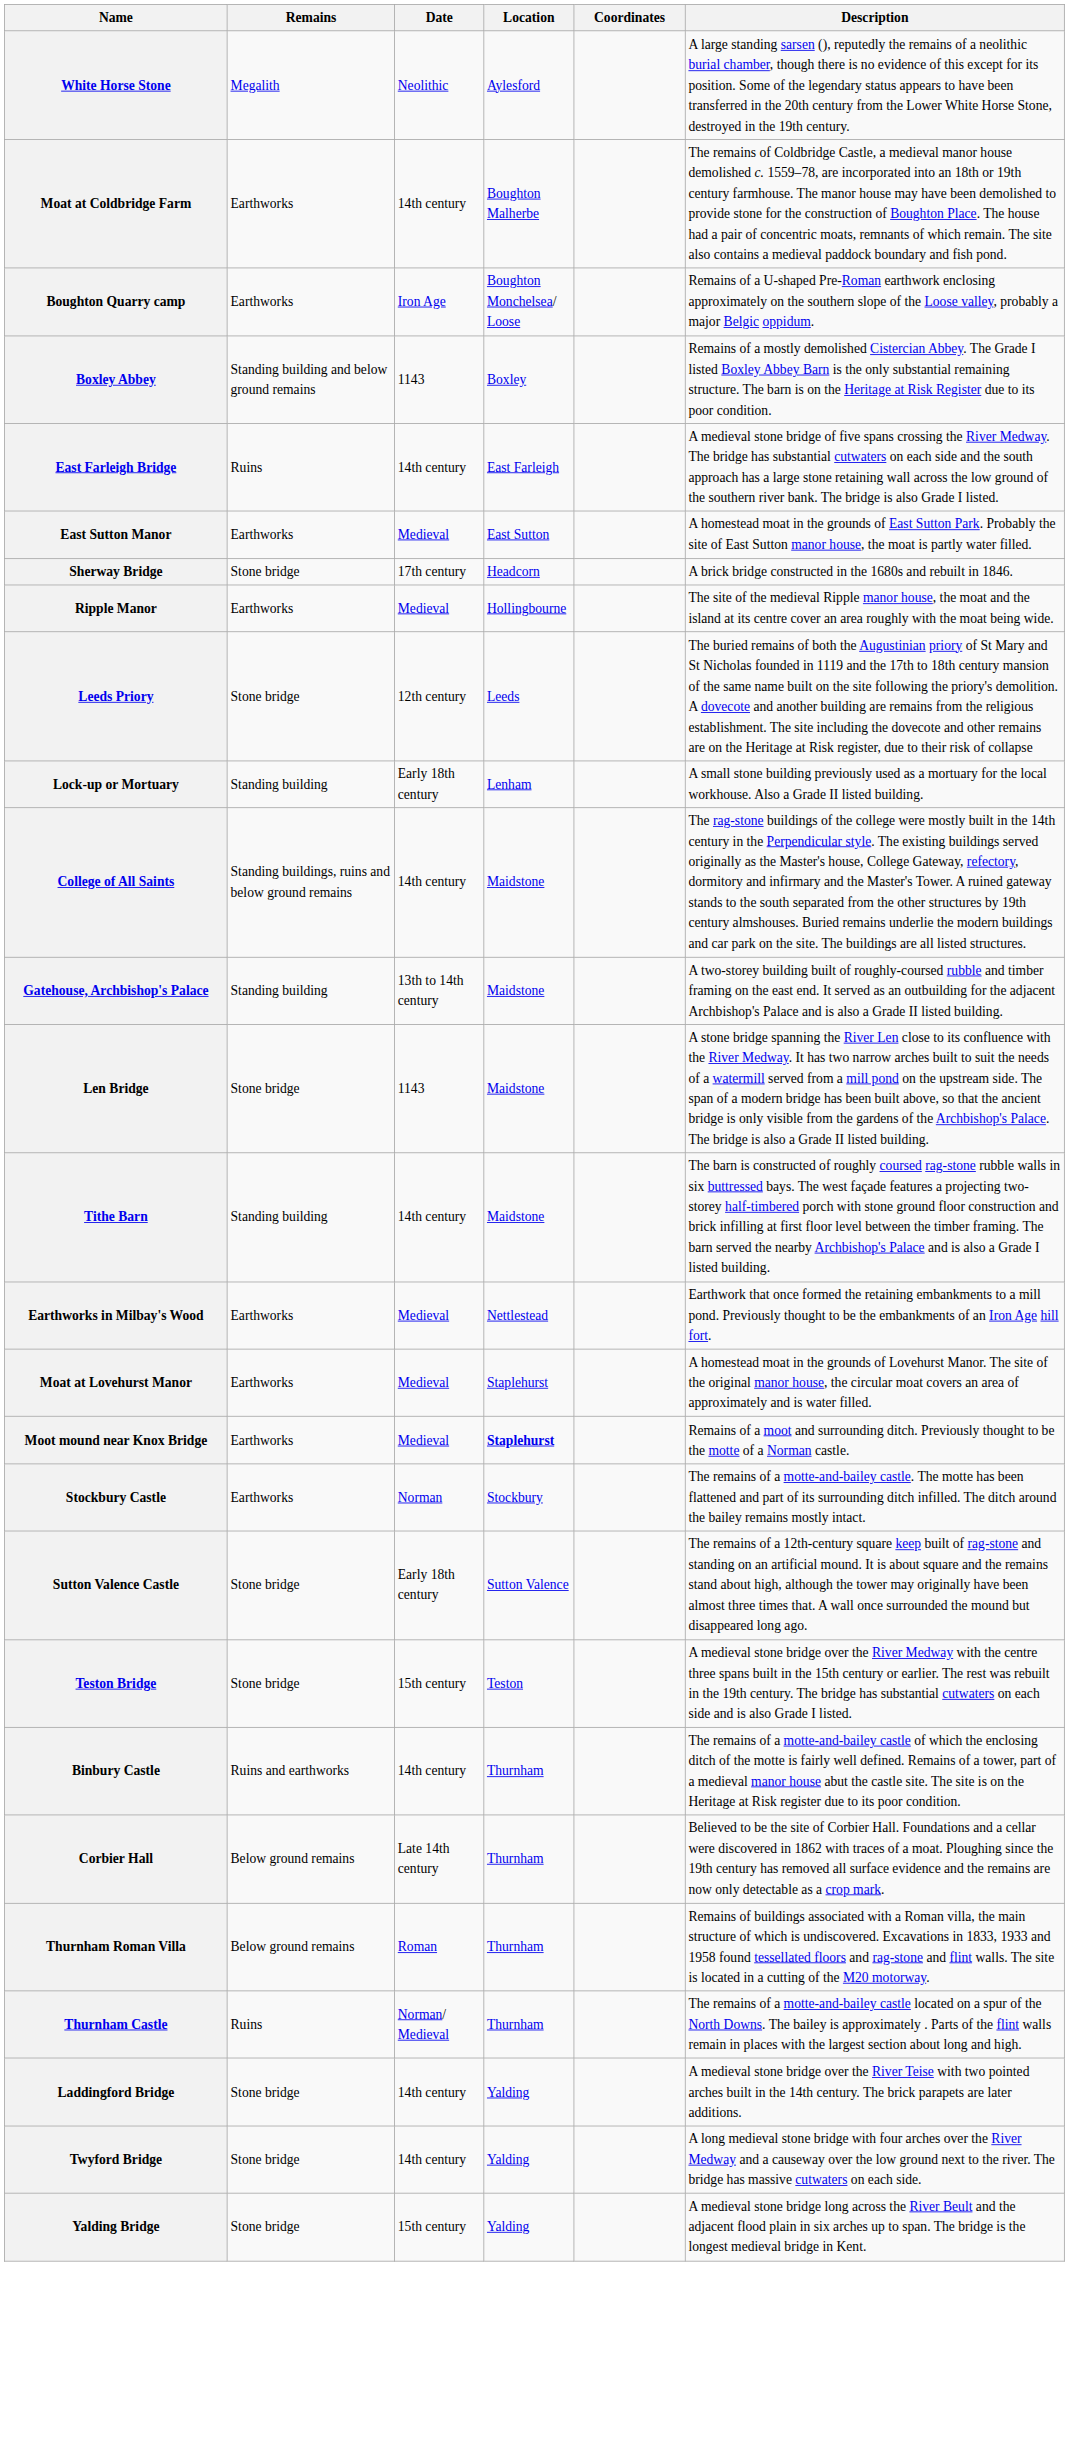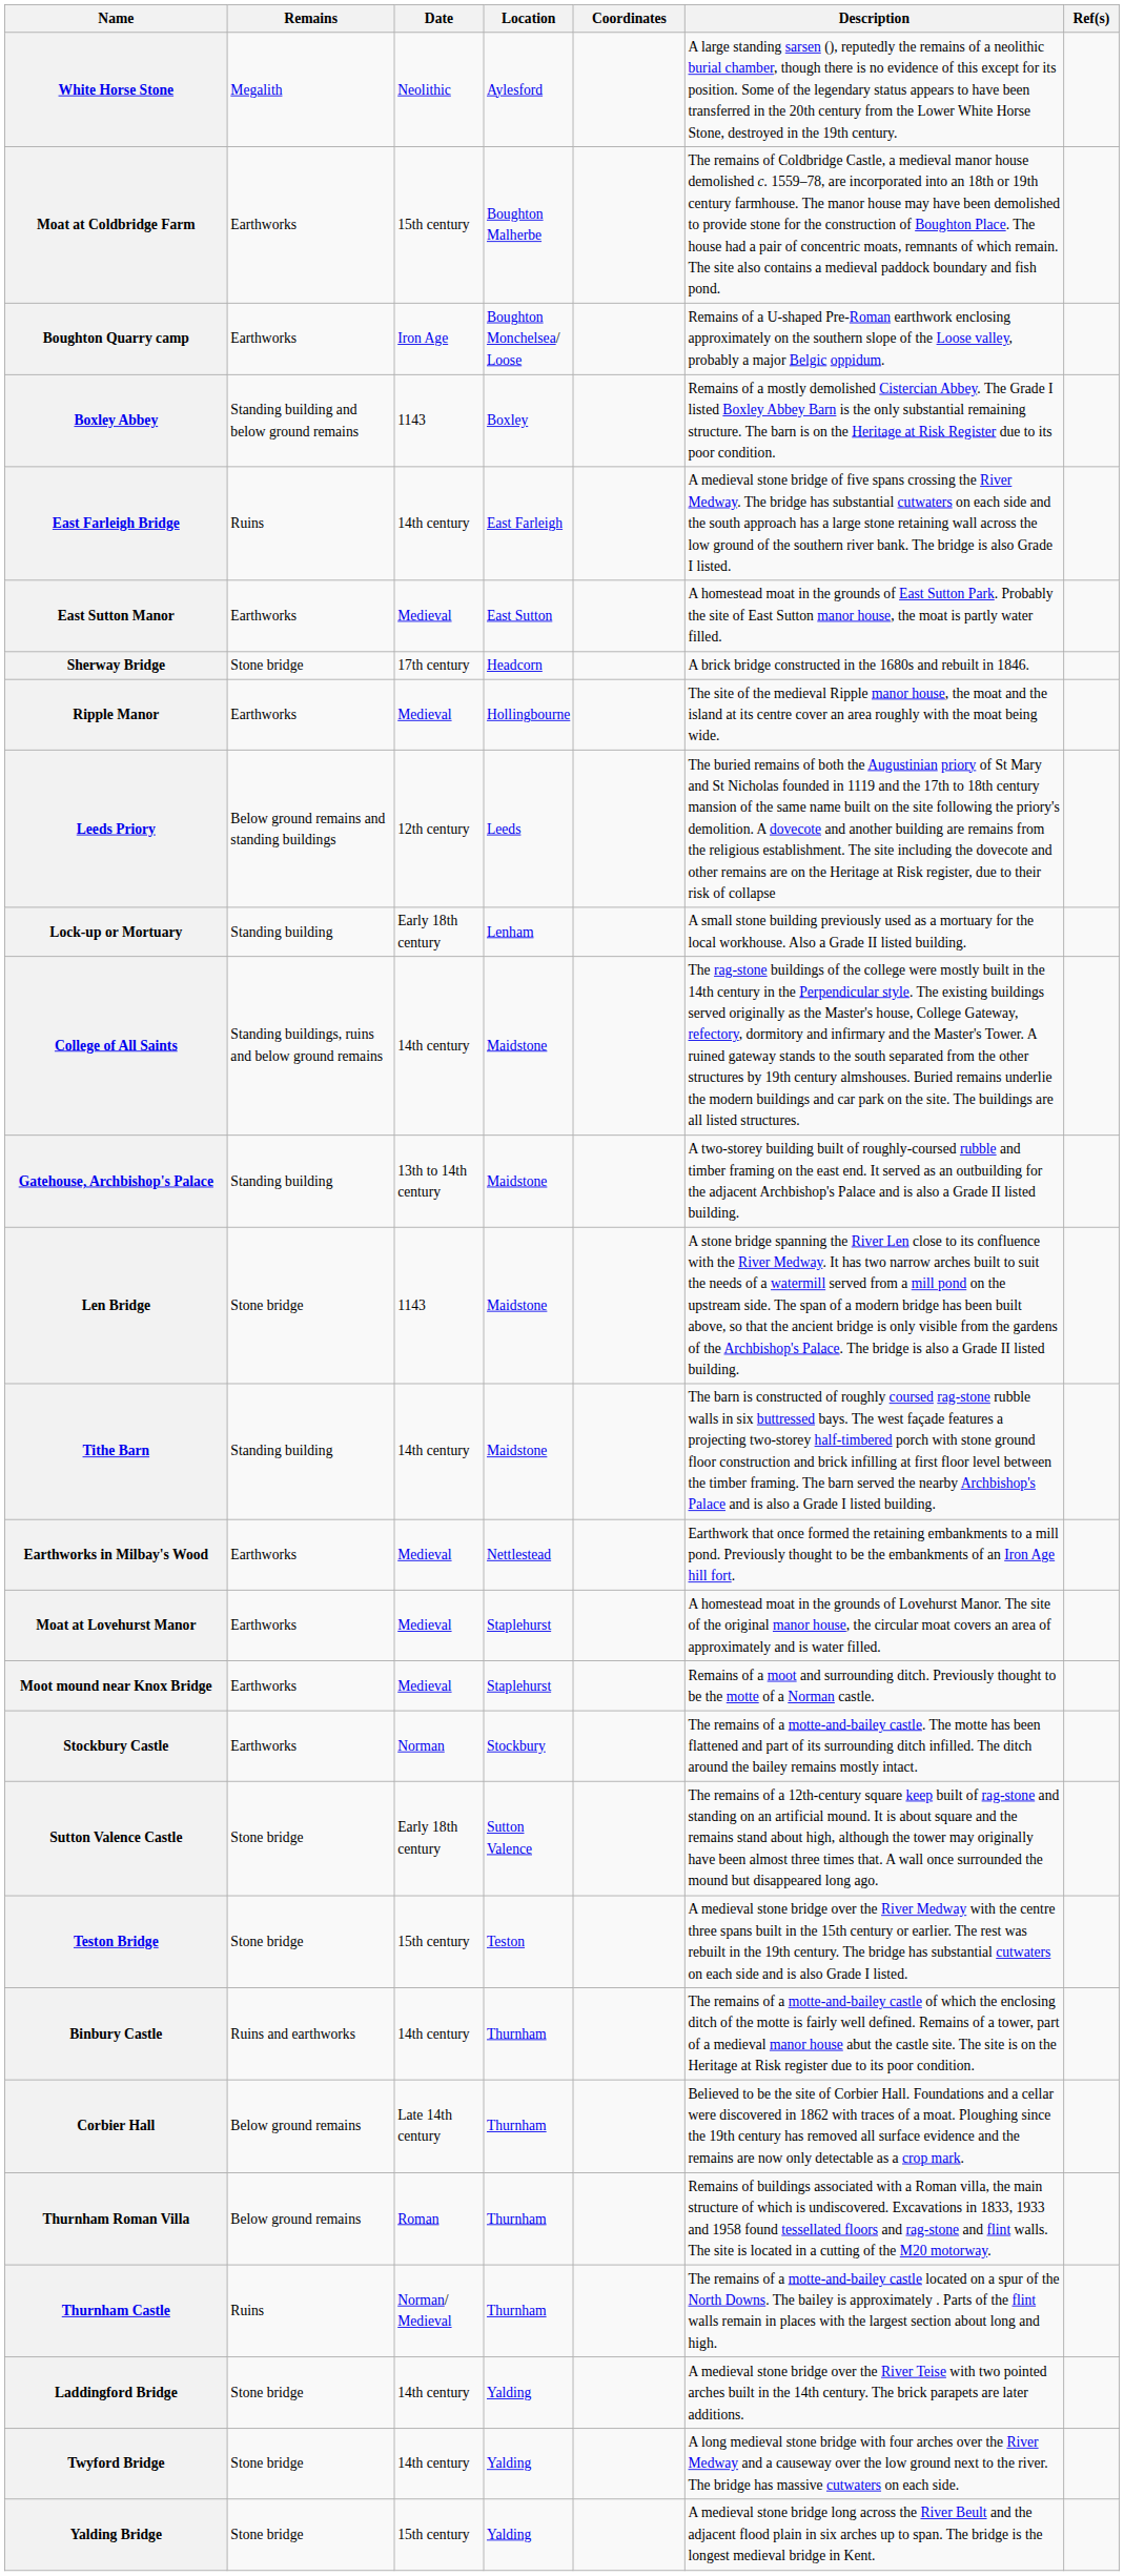 <table class="wikitable sortable plainrowheaders" style="border:0px;line-height:150%;">
 <tr>
 <th scope="col" width="20%">Name</th>
 <th scope="col" width="15%">Remains</th>
 <th scope="col" width="8%">Date</th>
 <th scope="col" width="8%">Location</th>
 <th scope="col" class="unsortable" width="10%">Coordinates</th>
 <th scope="col" width="34%" class="unsortable">Description</th>
+<th scope="col" width="5%" class="unsortable">Ref(s)</th>
 </tr>
 <tr>
 <th scope="row"><a href='#'>White Horse Stone</a></th>
 <td><a href='#'>Megalith</a></td>
 <td><a href='#'>Neolithic</a></td>
 <td><a href='#'>Aylesford</a></td>
 <td></td>
 <td>A large standing <a href='#'>sarsen</a> (), reputedly the remains of a neolithic <a href='#'>burial chamber</a>, though there is no evidence of this except for its position. Some of the legendary status appears to have been transferred in the 20th century from the Lower White Horse Stone, destroyed in the 19th century.</td>
+<td></td>
 </tr>
 <tr>
 <th scope="row">Moat at Coldbridge Farm</th>
 <td>Earthworks</td>
-<td>14th century</td>
+<td>15th century</td>
 <td><a href='#'>Boughton Malherbe</a></td>
 <td><br></td>
 <td>The remains of Coldbridge Castle, a medieval manor house demolished <em>c.</em> 1559–78, are incorporated into an 18th or 19th century farmhouse. The manor house may have been demolished to provide stone for the construction of <a href='#'>Boughton Place</a>. The house had a pair of concentric moats, remnants of which remain. The site also contains a medieval paddock boundary and fish pond.</td>
+<td></td>
 </tr>
 <tr>
 <th scope="row">Boughton Quarry camp</th>
 <td>Earthworks</td>
 <td><a href='#'>Iron Age</a></td>
 <td><a href='#'>Boughton Monchelsea</a>/<br><a href='#'>Loose</a></td>
 <td></td>
 <td>Remains of a U-shaped Pre-<a href='#'>Roman</a> earthwork enclosing approximately  on the southern slope of the <a href='#'>Loose valley</a>, probably a major <a href='#'>Belgic</a> <a href='#'>oppidum</a>.</td>
+<td></td>
 </tr>
 <tr>
 <th scope="row"><a href='#'>Boxley Abbey</a></th>
 <td>Standing building and below ground remains</td>
 <td>1143</td>
 <td><a href='#'>Boxley</a></td>
 <td></td>
 <td>Remains of a mostly demolished <a href='#'>Cistercian Abbey</a>. The Grade I listed <a href='#'>Boxley Abbey Barn</a> is the only substantial remaining structure. The barn is on the <a href='#'>Heritage at Risk Register</a> due to its poor condition.</td>
+<td></td>
 </tr>
 <tr>
 <th scope="row"><a href='#'>East Farleigh Bridge</a></th>
 <td>Ruins</td>
 <td>14th century</td>
 <td><a href='#'>East Farleigh</a></td>
 <td></td>
 <td>A medieval stone bridge of five spans crossing the <a href='#'>River Medway</a>. The bridge has substantial <a href='#'>cutwaters</a> on each side and the south approach has a large stone retaining wall across the low ground of the southern river bank. The bridge is also Grade I listed.</td>
+<td></td>
 </tr>
 <tr>
 <th scope="row">East Sutton Manor</th>
 <td>Earthworks</td>
 <td><a href='#'>Medieval</a></td>
 <td><a href='#'>East Sutton</a></td>
 <td></td>
 <td>A homestead moat in the grounds of <a href='#'>East Sutton Park</a>. Probably the site of East Sutton <a href='#'>manor house</a>, the moat is partly water filled.</td>
+<td></td>
 </tr>
 <tr>
 <th scope="row">Sherway Bridge</th>
 <td>Stone bridge</td>
 <td>17th century</td>
 <td><a href='#'>Headcorn</a></td>
 <td></td>
 <td>A brick bridge constructed in the 1680s and rebuilt in 1846.</td>
+<td></td>
 </tr>
 <tr>
 <th scope="row">Ripple Manor</th>
 <td>Earthworks</td>
 <td><a href='#'>Medieval</a></td>
 <td><a href='#'>Hollingbourne</a></td>
 <td></td>
 <td>The site of the medieval Ripple <a href='#'>manor house</a>, the moat and the island at its centre cover an area roughly  with the moat being  wide.</td>
+<td></td>
 </tr>
 <tr>
 <th scope="row"><a href='#'>Leeds Priory</a></th>
-<td>Stone bridge</td>
+<td>Below ground remains and standing buildings</td>
 <td>12th century</td>
 <td><a href='#'>Leeds</a></td>
 <td></td>
 <td>The buried remains of both the <a href='#'>Augustinian</a> <a href='#'>priory</a> of St Mary and St Nicholas founded in 1119 and the 17th to 18th century mansion of the same name built on the site following the priory's demolition. A <a href='#'>dovecote</a> and another building are remains from the religious establishment. The site including the dovecote and other remains are on the Heritage at Risk register, due to their risk of collapse</td>
+<td></td>
 </tr>
 <tr>
 <th scope="row">Lock-up or Mortuary</th>
 <td>Standing building</td>
 <td>Early 18th century</td>
 <td><a href='#'>Lenham</a></td>
 <td></td>
 <td>A small stone building previously used as a mortuary for the local workhouse. Also a Grade II listed building.</td>
+<td></td>
 </tr>
 <tr>
 <th scope="row"><a href='#'>College of All Saints</a></th>
 <td>Standing buildings, ruins and below ground remains</td>
 <td>14th century</td>
 <td><a href='#'>Maidstone</a></td>
 <td></td>
 <td>The <a href='#'>rag-stone</a> buildings of the college were mostly built in the 14th century in the <a href='#'>Perpendicular style</a>. The existing buildings served originally as the Master's house, College Gateway, <a href='#'>refectory</a>, dormitory and infirmary and the Master's Tower. A ruined gateway stands to the south separated from the other structures by 19th century almshouses. Buried remains underlie the modern buildings and car park on the site. The buildings are all listed structures.</td>
+<td></td>
 </tr>
 <tr>
 <th scope="row"><a href='#'>Gatehouse, Archbishop's Palace</a></th>
 <td>Standing building</td>
 <td>13th to 14th century</td>
 <td><a href='#'>Maidstone</a></td>
 <td></td>
 <td>A two-storey building built of roughly-coursed <a href='#'>rubble</a> and timber framing on the east end. It served as an outbuilding for the adjacent Archbishop's Palace and is also a Grade II listed building.</td>
+<td></td>
 </tr>
 <tr>
 <th scope="row">Len Bridge</th>
 <td>Stone bridge</td>
 <td>1143</td>
 <td><a href='#'>Maidstone</a></td>
 <td></td>
 <td>A stone bridge spanning the <a href='#'>River Len</a> close to its confluence with the <a href='#'>River Medway</a>. It has two narrow arches built to suit the needs of a <a href='#'>watermill</a> served from a <a href='#'>mill pond</a> on the upstream side. The span of a modern bridge has been built above, so that the ancient bridge is only visible from the gardens of the <a href='#'>Archbishop's Palace</a>. The bridge is also a Grade II listed building.</td>
+<td></td>
 </tr>
 <tr>
 <th scope="row"><a href='#'>Tithe Barn</a></th>
 <td>Standing building</td>
 <td>14th century</td>
 <td><a href='#'>Maidstone</a></td>
 <td></td>
 <td>The barn is constructed of roughly <a href='#'>coursed</a> <a href='#'>rag-stone</a> rubble walls in six <a href='#'>buttressed</a> bays. The west façade features a projecting two-storey <a href='#'>half-timbered</a> porch with stone ground floor construction and brick infilling at first floor level between the timber framing. The barn served the nearby <a href='#'>Archbishop's Palace</a> and is also a Grade I listed building.</td>
+<td></td>
 </tr>
 <tr>
 <th scope="row">Earthworks in Milbay's Wood</th>
 <td>Earthworks</td>
 <td><a href='#'>Medieval</a></td>
 <td><a href='#'>Nettlestead</a></td>
 <td></td>
 <td>Earthwork that once formed the retaining embankments to a mill pond. Previously thought to be the embankments of an <a href='#'>Iron Age</a> <a href='#'>hill fort</a>.</td>
+<td></td>
 </tr>
 <tr>
 <th scope="row">Moat at Lovehurst Manor</th>
 <td>Earthworks</td>
 <td><a href='#'>Medieval</a></td>
 <td><a href='#'>Staplehurst</a></td>
 <td></td>
 <td>A homestead moat in the grounds of Lovehurst Manor. The site of the original <a href='#'>manor house</a>, the circular moat covers an area of approximately  and is water filled.</td>
+<td></td>
 </tr>
 <tr>
 <th scope="row">Moot mound near Knox Bridge</th>
 <td>Earthworks</td>
 <td><a href='#'>Medieval</a></td>
-<td><strong><a href='#'>Staplehurst</a></strong></td>
+<td><a href='#'>Staplehurst</a></td>
 <td></td>
 <td>Remains of a <a href='#'>moot</a> and surrounding ditch. Previously thought to be the <a href='#'>motte</a> of a <a href='#'>Norman</a> castle.</td>
+<td></td>
 </tr>
 <tr>
 <th scope="row">Stockbury Castle</th>
 <td>Earthworks</td>
 <td><a href='#'>Norman</a></td>
 <td><a href='#'>Stockbury</a></td>
 <td></td>
 <td>The remains of a <a href='#'>motte-and-bailey castle</a>. The motte has been flattened and part of its surrounding ditch infilled. The ditch around the bailey remains mostly intact.</td>
+<td></td>
 </tr>
 <tr>
 <th scope="row">Sutton Valence Castle</th>
 <td>Stone bridge</td>
 <td>Early 18th century</td>
 <td><a href='#'>Sutton Valence</a></td>
 <td></td>
 <td>The remains of a 12th-century square <a href='#'>keep</a> built of <a href='#'>rag-stone</a> and standing on an artificial mound. It is about  square and the remains stand about  high, although the tower may originally have been almost three times that. A wall once surrounded the mound but disappeared long ago.</td>
+<td></td>
 </tr>
 <tr>
 <th scope="row"><a href='#'>Teston Bridge</a></th>
 <td>Stone bridge</td>
 <td>15th century</td>
 <td><a href='#'>Teston</a></td>
 <td></td>
 <td>A medieval stone bridge over the <a href='#'>River Medway</a> with the centre three spans built in the 15th century or earlier. The rest was rebuilt in the 19th century. The bridge has substantial <a href='#'>cutwaters</a> on each side and is also Grade I listed.</td>
+<td></td>
 </tr>
 <tr>
 <th scope="row">Binbury Castle</th>
 <td>Ruins and earthworks</td>
 <td>14th century</td>
 <td><a href='#'>Thurnham</a></td>
 <td></td>
 <td>The remains of a <a href='#'>motte-and-bailey castle</a> of which the enclosing ditch of the motte is fairly well defined. Remains of a tower, part of a medieval <a href='#'>manor house</a> abut the castle site. The site is on the Heritage at Risk register due to its poor condition.</td>
+<td></td>
 </tr>
 <tr>
 <th scope="row">Corbier Hall</th>
 <td>Below ground remains</td>
 <td>Late 14th century</td>
 <td><a href='#'>Thurnham</a></td>
 <td></td>
 <td>Believed to be the site of Corbier Hall. Foundations and a cellar were discovered in 1862 with traces of a moat. Ploughing since the 19th century has removed all surface evidence and the remains are now only detectable as a <a href='#'>crop mark</a>.</td>
+<td></td>
 </tr>
 <tr>
 <th scope="row">Thurnham Roman Villa</th>
 <td>Below ground remains</td>
 <td><a href='#'>Roman</a></td>
 <td><a href='#'>Thurnham</a></td>
 <td></td>
 <td>Remains of buildings associated with a Roman villa, the main structure of which is undiscovered. Excavations in 1833, 1933 and 1958 found <a href='#'>tessellated floors</a> and <a href='#'>rag-stone</a> and <a href='#'>flint</a> walls. The site is located in a cutting of the <a href='#'>M20 motorway</a>.</td>
+<td></td>
 </tr>
 <tr>
 <th scope="row"><a href='#'>Thurnham Castle</a></th>
 <td>Ruins</td>
 <td><a href='#'>Norman</a>/<br><a href='#'>Medieval</a></td>
 <td><a href='#'>Thurnham</a></td>
 <td></td>
 <td>The remains of a <a href='#'>motte-and-bailey castle</a> located on a spur of the <a href='#'>North Downs</a>. The bailey is approximately . Parts of the <a href='#'>flint</a> walls remain in places with the largest section about  long and  high.</td>
+<td></td>
 </tr>
 <tr>
 <th scope="row">Laddingford Bridge</th>
 <td>Stone bridge</td>
 <td>14th century</td>
 <td><a href='#'>Yalding</a></td>
 <td></td>
 <td>A medieval stone bridge over the <a href='#'>River Teise</a> with two pointed arches built in the 14th century. The brick parapets are later additions.</td>
+<td></td>
 </tr>
 <tr>
 <th scope="row">Twyford Bridge</th>
 <td>Stone bridge</td>
 <td>14th century</td>
 <td><a href='#'>Yalding</a></td>
 <td></td>
 <td>A  long medieval stone bridge with four arches over the <a href='#'>River Medway</a> and a causeway over the low ground next to the river. The bridge has massive <a href='#'>cutwaters</a> on each side.</td>
+<td></td>
 </tr>
 <tr>
 <th scope="row">Yalding Bridge</th>
 <td>Stone bridge</td>
 <td>15th century</td>
 <td><a href='#'>Yalding</a></td>
 <td></td>
 <td>A medieval stone bridge  long across the <a href='#'>River Beult</a> and the adjacent flood plain in six arches up to  span. The bridge is the longest medieval bridge in Kent.</td>
+<td></td>
 </tr>
 </table>
